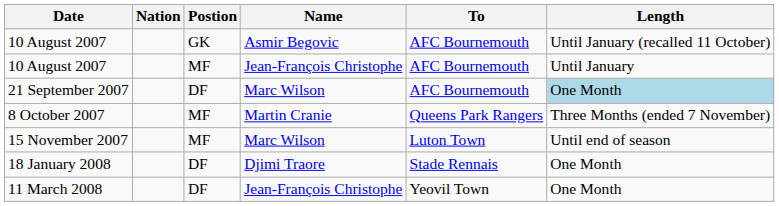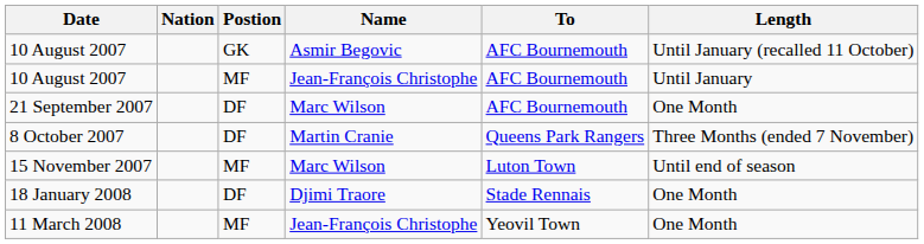 <table class="wikitable">
 <tr>
 <th>Date</th>
 <th>Nation</th>
 <th>Postion</th>
 <th>Name</th>
 <th>To</th>
 <th>Length</th>
 </tr>
 <tr>
 <td>10 August 2007</td>
 <td></td>
 <td>GK</td>
 <td><a href='#'>Asmir Begovic</a></td>
 <td><a href='#'>AFC Bournemouth</a></td>
 <td>Until January (recalled 11 October)</td>
 </tr>
 <tr>
 <td>10 August 2007</td>
 <td></td>
 <td>MF</td>
 <td><a href='#'>Jean-François Christophe</a></td>
 <td><a href='#'>AFC Bournemouth</a></td>
 <td>Until January</td>
 </tr>
 <tr>
 <td>21 September 2007</td>
 <td></td>
 <td>DF</td>
 <td><a href='#'>Marc Wilson</a></td>
 <td><a href='#'>AFC Bournemouth</a></td>
-<td style="background: lightblue;">One Month</td>
+<td>One Month</td>
 </tr>
 <tr>
 <td>8 October 2007</td>
 <td></td>
-<td>MF</td>
+<td>DF</td>
 <td><a href='#'>Martin Cranie</a></td>
 <td><a href='#'>Queens Park Rangers</a></td>
 <td>Three Months (ended 7 November)</td>
 </tr>
 <tr>
 <td>15 November 2007</td>
 <td></td>
 <td>MF</td>
 <td><a href='#'>Marc Wilson</a></td>
 <td><a href='#'>Luton Town</a></td>
 <td>Until end of season</td>
 </tr>
 <tr>
 <td>18 January 2008</td>
 <td></td>
 <td>DF</td>
 <td><a href='#'>Djimi Traore</a></td>
 <td><a href='#'>Stade Rennais</a></td>
 <td>One Month</td>
 </tr>
 <tr>
 <td>11 March 2008</td>
 <td></td>
-<td>DF</td>
+<td>MF</td>
 <td><a href='#'>Jean-François Christophe</a></td>
 <td>Yeovil Town</td>
 <td>One Month</td>
 </tr>
 </table>
